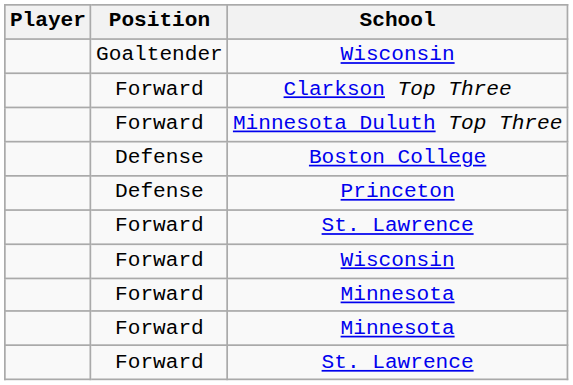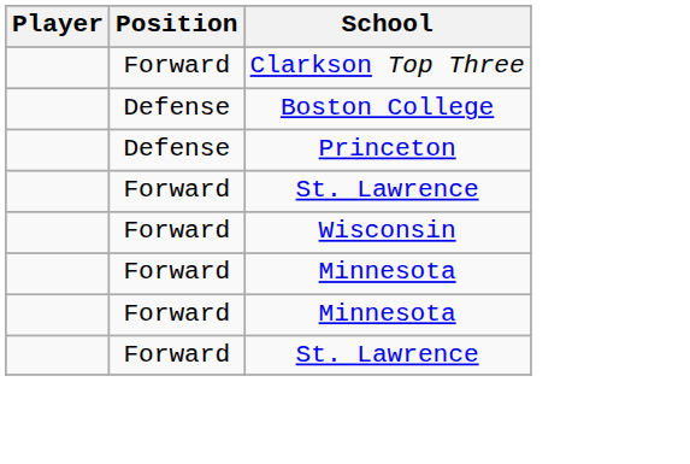 <table class="wikitable sortable" style="font-size: 95%;text-align: center;">
 <tr>
 <th>Player</th>
 <th>Position</th>
 <th>School</th>
 </tr>
 <tr>
-<td><strong></strong></td>
-<td>Goaltender</td>
-<td><a href='#'>Wisconsin</a></td>
-</tr>
-<tr>
 <td></td>
 <td>Forward</td>
 <td><a href='#'>Clarkson</a> <em>Top Three</em></td>
-</tr>
-<tr>
-<td></td>
-<td>Forward</td>
-<td><a href='#'>Minnesota Duluth</a> <em>Top Three</em></td>
 </tr>
 <tr>
 <td></td>
 <td>Defense</td>
 <td><a href='#'>Boston College</a></td>
 </tr>
 <tr>
 <td></td>
 <td>Defense</td>
 <td><a href='#'>Princeton</a></td>
 </tr>
 <tr>
 <td></td>
 <td>Forward</td>
 <td><a href='#'>St. Lawrence</a></td>
 </tr>
 <tr>
 <td></td>
 <td>Forward</td>
 <td><a href='#'>Wisconsin</a></td>
 </tr>
 <tr>
 <td></td>
 <td>Forward</td>
 <td><a href='#'>Minnesota</a></td>
 </tr>
 <tr>
 <td></td>
 <td>Forward</td>
 <td><a href='#'>Minnesota</a></td>
 </tr>
 <tr>
 <td></td>
 <td>Forward</td>
 <td><a href='#'>St. Lawrence</a></td>
 </tr>
 </table>
